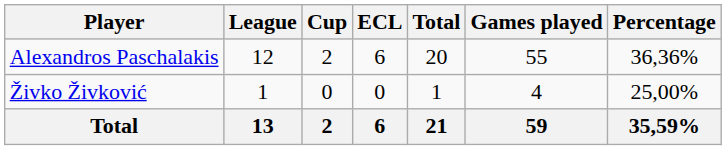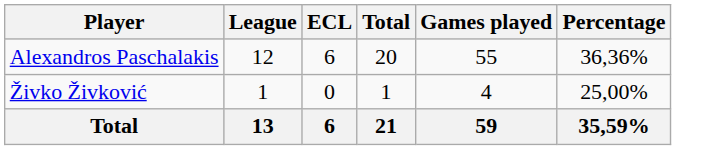 <table class="wikitable" style="text-align: center;">
 <tr>
 <th>Player</th>
 <th>League</th>
-<th>Cup</th>
 <th>ECL</th>
 <th>Total</th>
 <th>Games played</th>
 <th>Percentage</th>
 </tr>
 <tr>
 <td align=left> <a href='#'>Alexandros Paschalakis</a></td>
 <td>12</td>
-<td>2</td>
 <td>6</td>
 <td>20</td>
 <td>55</td>
 <td>36,36%</td>
 </tr>
 <tr>
 <td align=left> <a href='#'>Živko Živković</a></td>
 <td>1</td>
 <td>0</td>
-<td>0</td>
 <td>1</td>
 <td>4</td>
 <td>25,00%</td>
 </tr>
 <tr>
 <th>Total</th>
 <th>13</th>
-<th>2</th>
 <th>6</th>
 <th>21</th>
 <th>59</th>
 <th>35,59%</th>
 </tr>
 </table>
